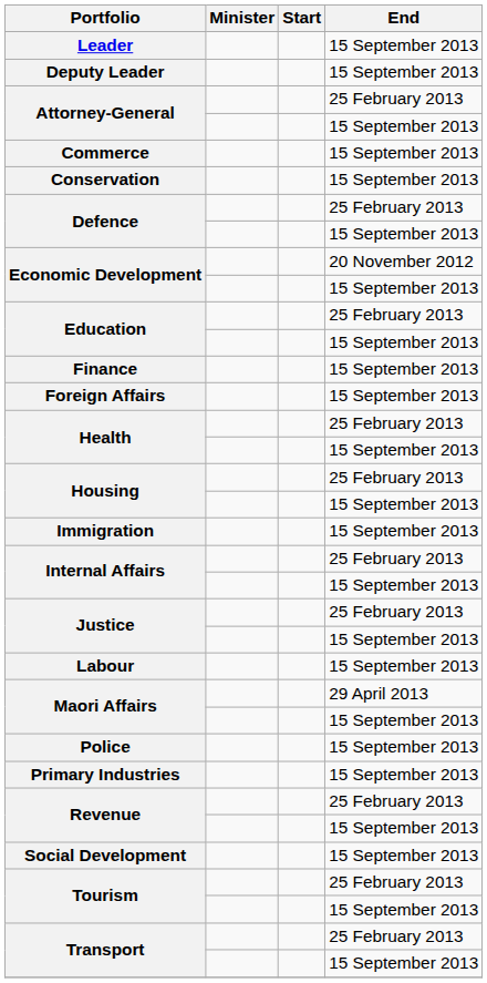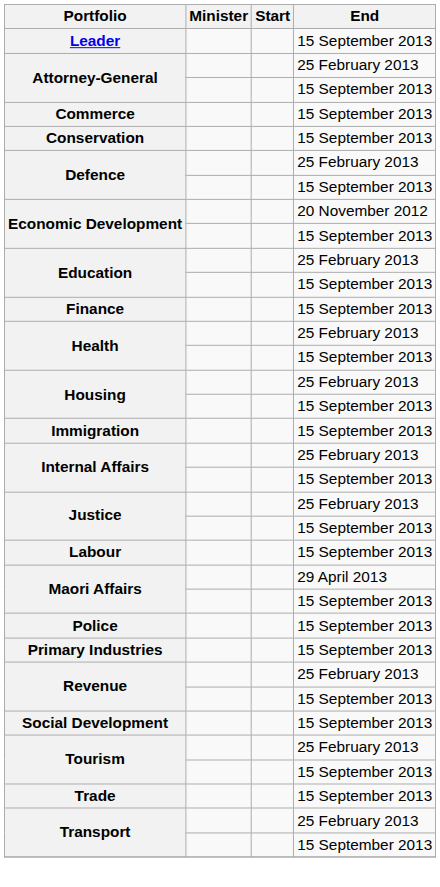 <table class="sortable wikitable">
 <tr>
 <th scope="col">Portfolio</th>
 <th scope="col">Minister</th>
 <th scope="col">Start</th>
 <th scope="col">End</th>
 </tr>
 <tr>
 <th scope="row"><a href='#'>Leader</a></th>
-<td></td>
-<td></td>
-<td>15 September 2013</td>
-</tr>
-<tr>
-<th scope="row">Deputy Leader</th>
 <td></td>
 <td></td>
 <td>15 September 2013</td>
 </tr>
 <tr>
 <th rowspan="2" scope="row">Attorney-General</th>
 <td></td>
 <td></td>
 <td>25 February 2013</td>
 </tr>
 <tr>
 <td></td>
 <td></td>
 <td>15 September 2013</td>
 </tr>
 <tr>
 <th scope="row">Commerce</th>
 <td></td>
 <td></td>
 <td>15 September 2013</td>
 </tr>
 <tr>
 <th scope="row">Conservation</th>
 <td></td>
 <td></td>
 <td>15 September 2013</td>
 </tr>
 <tr>
 <th rowspan="2" scope="row">Defence</th>
 <td></td>
 <td></td>
 <td>25 February 2013</td>
 </tr>
 <tr>
 <td></td>
 <td></td>
 <td>15 September 2013</td>
 </tr>
 <tr>
 <th rowspan="2" scope="row">Economic Development</th>
 <td></td>
 <td></td>
 <td>20 November 2012</td>
 </tr>
 <tr>
 <td></td>
 <td></td>
 <td>15 September 2013</td>
 </tr>
 <tr>
 <th rowspan="2" scope="row">Education</th>
 <td></td>
 <td></td>
 <td>25 February 2013</td>
 </tr>
 <tr>
 <td></td>
 <td></td>
 <td>15 September 2013</td>
 </tr>
 <tr>
 <th scope="row">Finance</th>
-<td></td>
-<td></td>
-<td>15 September 2013</td>
-</tr>
-<tr>
-<th scope="row">Foreign Affairs</th>
 <td></td>
 <td></td>
 <td>15 September 2013</td>
 </tr>
 <tr>
 <th rowspan="2" scope="row">Health</th>
 <td></td>
 <td></td>
 <td>25 February 2013</td>
 </tr>
 <tr>
 <td></td>
 <td></td>
 <td>15 September 2013</td>
 </tr>
 <tr>
 <th rowspan="2" scope="row">Housing</th>
 <td></td>
 <td></td>
 <td>25 February 2013</td>
 </tr>
 <tr>
 <td></td>
 <td></td>
 <td>15 September 2013</td>
 </tr>
 <tr>
 <th scope="row">Immigration</th>
 <td></td>
 <td></td>
 <td>15 September 2013</td>
 </tr>
 <tr>
 <th rowspan="2" scope="row">Internal Affairs</th>
 <td></td>
 <td></td>
 <td>25 February 2013</td>
 </tr>
 <tr>
 <td></td>
 <td></td>
 <td>15 September 2013</td>
 </tr>
 <tr>
 <th rowspan="2" scope="row">Justice</th>
 <td></td>
 <td></td>
 <td>25 February 2013</td>
 </tr>
 <tr>
 <td></td>
 <td></td>
 <td>15 September 2013</td>
 </tr>
 <tr>
 <th scope="row">Labour</th>
 <td></td>
 <td></td>
 <td>15 September 2013</td>
 </tr>
 <tr>
 <th rowspan="2" scope="row">Maori Affairs</th>
 <td></td>
 <td></td>
 <td>29 April 2013</td>
 </tr>
 <tr>
 <td></td>
 <td></td>
 <td>15 September 2013</td>
 </tr>
 <tr>
 <th scope="row">Police</th>
 <td></td>
 <td></td>
 <td>15 September 2013</td>
 </tr>
 <tr>
 <th scope="row">Primary Industries</th>
 <td></td>
 <td></td>
 <td>15 September 2013</td>
 </tr>
 <tr>
 <th rowspan="2" scope="row">Revenue</th>
 <td></td>
 <td></td>
 <td>25 February 2013</td>
 </tr>
 <tr>
 <td></td>
 <td></td>
 <td>15 September 2013</td>
 </tr>
 <tr>
 <th scope="row">Social Development</th>
 <td></td>
 <td></td>
 <td>15 September 2013</td>
 </tr>
 <tr>
 <th rowspan="2" scope="row">Tourism</th>
 <td></td>
 <td></td>
 <td>25 February 2013</td>
 </tr>
 <tr>
 <td></td>
 <td></td>
 <td>15 September 2013</td>
 </tr>
 <tr>
+<th scope="row">Trade</th>
+<td></td>
+<td></td>
+<td>15 September 2013</td>
+</tr>
+<tr>
 <th rowspan="2" scope="row">Transport</th>
 <td></td>
 <td></td>
 <td>25 February 2013</td>
 </tr>
 <tr>
 <td></td>
 <td></td>
 <td>15 September 2013</td>
 </tr>
 <tr>
 </tr>
 </table>
